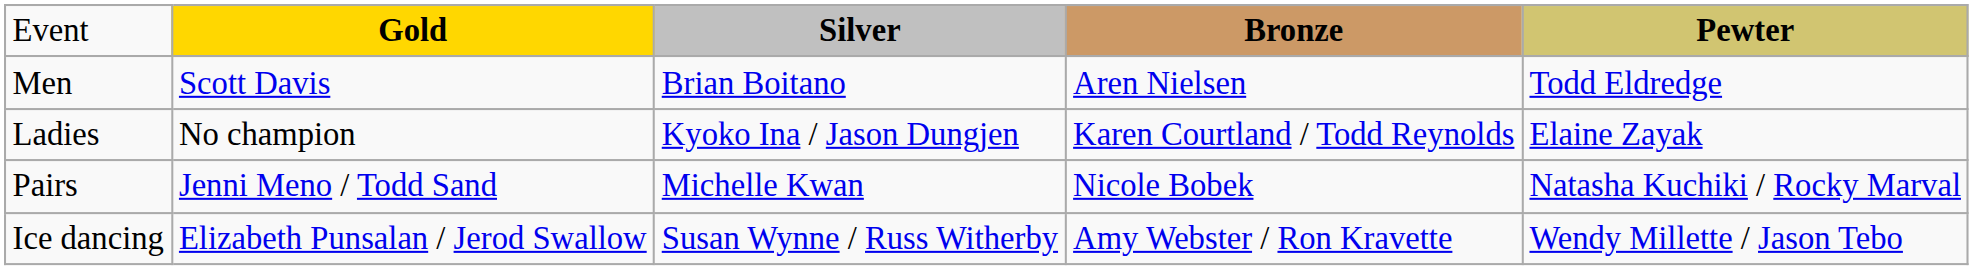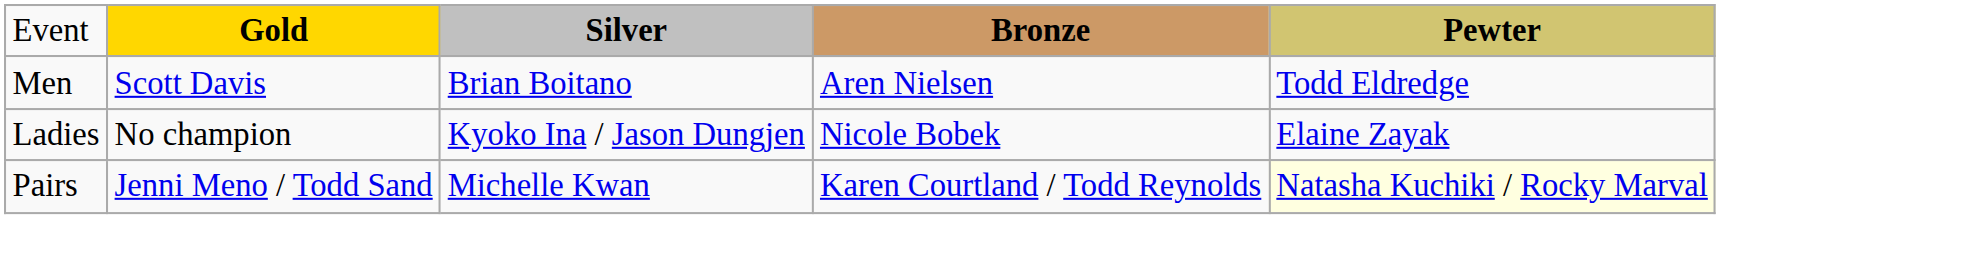 <table class="wikitable">
 <tr>
 <td>Event</td>
 <td align="center" bgcolor="gold"><strong>Gold</strong></td>
 <td align="center" bgcolor="silver"><strong>Silver</strong></td>
 <td align="center" bgcolor="#cc9966"><strong>Bronze</strong></td>
 <td align="center" bgcolor="#d1c571"><strong>Pewter</strong></td>
 </tr>
 <tr>
 <td>Men</td>
 <td><a href='#'>Scott Davis</a></td>
 <td><a href='#'>Brian Boitano</a></td>
 <td><a href='#'>Aren Nielsen</a></td>
 <td><a href='#'>Todd Eldredge</a></td>
 </tr>
 <tr>
 <td>Ladies</td>
 <td>No champion</td>
 <td><a href='#'>Kyoko Ina</a> / <a href='#'>Jason Dungjen</a></td>
-<td><a href='#'>Karen Courtland</a> / <a href='#'>Todd Reynolds</a></td>
+<td><a href='#'>Nicole Bobek</a></td>
 <td><a href='#'>Elaine Zayak</a></td>
 </tr>
 <tr>
 <td>Pairs</td>
 <td><a href='#'>Jenni Meno</a> / <a href='#'>Todd Sand</a></td>
 <td><a href='#'>Michelle Kwan</a></td>
-<td><a href='#'>Nicole Bobek</a></td>
-<td><a href='#'>Natasha Kuchiki</a> / <a href='#'>Rocky Marval</a></td>
-</tr>
-<tr>
-<td>Ice dancing</td>
-<td><a href='#'>Elizabeth Punsalan</a> / <a href='#'>Jerod Swallow</a></td>
-<td><a href='#'>Susan Wynne</a> / <a href='#'>Russ Witherby</a></td>
-<td><a href='#'>Amy Webster</a> / <a href='#'>Ron Kravette</a></td>
-<td><a href='#'>Wendy Millette</a> / <a href='#'>Jason Tebo</a></td>
+<td><a href='#'>Karen Courtland</a> / <a href='#'>Todd Reynolds</a></td>
+<td style="background: lightyellow;"><a href='#'>Natasha Kuchiki</a> / <a href='#'>Rocky Marval</a></td>
 </tr>
 </table>
